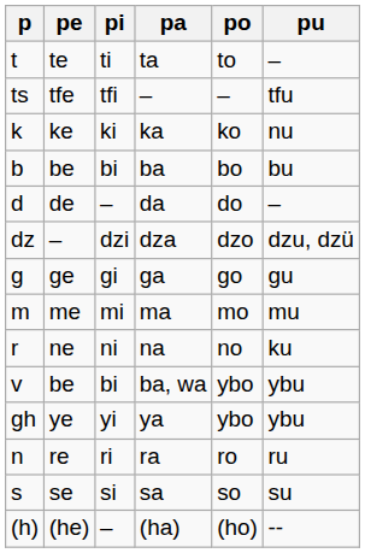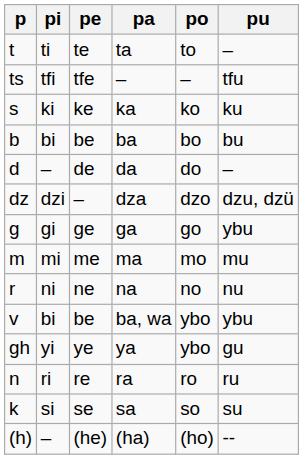 <table class="wikitable">
 <tr>
 <th>p</th>
+<th>pi</th>
 <th>pe</th>
-<th>pi</th>
 <th>pa</th>
 <th>po</th>
 <th>pu</th>
 </tr>
 <tr>
 <td>t</td>
+<td>ti</td>
 <td>te</td>
-<td>ti</td>
 <td>ta</td>
 <td>to</td>
 <td>–</td>
 </tr>
 <tr>
 <td>ts</td>
+<td>tfi</td>
 <td>tfe</td>
-<td>tfi</td>
 <td>–</td>
 <td>–</td>
 <td>tfu</td>
 </tr>
 <tr>
-<td>k</td>
+<td>s</td>
+<td>ki</td>
 <td>ke</td>
-<td>ki</td>
 <td>ka</td>
 <td>ko</td>
-<td>nu</td>
+<td>ku</td>
 </tr>
 <tr>
 <td>b</td>
+<td>bi</td>
 <td>be</td>
-<td>bi</td>
 <td>ba</td>
 <td>bo</td>
 <td>bu</td>
 </tr>
 <tr>
 <td>d</td>
+<td>–</td>
 <td>de</td>
-<td>–</td>
 <td>da</td>
 <td>do</td>
 <td>–</td>
 </tr>
 <tr>
 <td>dz</td>
+<td>dzi</td>
 <td>–</td>
-<td>dzi</td>
 <td>dza</td>
 <td>dzo</td>
 <td>dzu, dzü</td>
 </tr>
 <tr>
 <td>g</td>
+<td>gi</td>
 <td>ge</td>
-<td>gi</td>
 <td>ga</td>
 <td>go</td>
-<td>gu</td>
+<td>ybu</td>
 </tr>
 <tr>
 <td>m</td>
+<td>mi</td>
 <td>me</td>
-<td>mi</td>
 <td>ma</td>
 <td>mo</td>
 <td>mu</td>
 </tr>
 <tr>
 <td>r</td>
+<td>ni</td>
 <td>ne</td>
-<td>ni</td>
 <td>na</td>
 <td>no</td>
-<td>ku</td>
+<td>nu</td>
 </tr>
 <tr>
 <td>v</td>
+<td>bi</td>
 <td>be</td>
-<td>bi</td>
 <td>ba, wa</td>
 <td>ybo</td>
 <td>ybu</td>
 </tr>
 <tr>
 <td>gh</td>
+<td>yi</td>
 <td>ye</td>
-<td>yi</td>
 <td>ya</td>
 <td>ybo</td>
-<td>ybu</td>
+<td>gu</td>
 </tr>
 <tr>
 <td>n</td>
+<td>ri</td>
 <td>re</td>
-<td>ri</td>
 <td>ra</td>
 <td>ro</td>
 <td>ru</td>
 </tr>
 <tr>
-<td>s</td>
+<td>k</td>
+<td>si</td>
 <td>se</td>
-<td>si</td>
 <td>sa</td>
 <td>so</td>
 <td>su</td>
 </tr>
 <tr>
 <td>(h)</td>
+<td>–</td>
 <td>(he)</td>
-<td>–</td>
 <td>(ha)</td>
 <td>(ho)</td>
 <td>--<br></td>
 </tr>
 </table>
